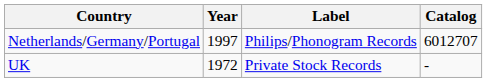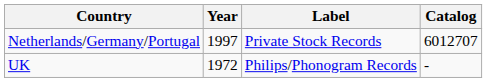 <table class="wikitable">
 <tr>
 <th>Country</th>
 <th>Year</th>
 <th>Label</th>
 <th>Catalog</th>
 </tr>
 <tr>
 <td><a href='#'>Netherlands</a>/<a href='#'>Germany</a>/<a href='#'>Portugal</a></td>
 <td>1997</td>
-<td><a href='#'>Philips</a>/<a href='#'>Phonogram Records</a></td>
+<td><a href='#'>Private Stock Records</a></td>
 <td>6012707</td>
 </tr>
 <tr>
 <td><a href='#'>UK</a></td>
 <td>1972</td>
-<td><a href='#'>Private Stock Records</a></td>
+<td><a href='#'>Philips</a>/<a href='#'>Phonogram Records</a></td>
 <td>-</td>
 </tr>
 </table>
